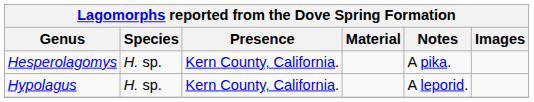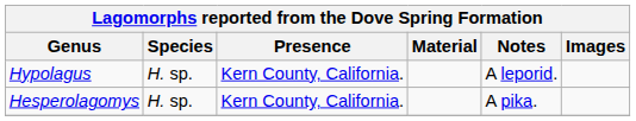 <table class="wikitable" align="center">
 <tr>
 <th colspan="6" align="center"><strong><a href='#'>Lagomorphs</a> reported from the Dove Spring Formation</strong></th>
 </tr>
 <tr>
 <th>Genus</th>
 <th>Species</th>
 <th>Presence</th>
 <th><strong>Material</strong></th>
 <th>Notes</th>
 <th>Images</th>
 </tr>
 <tr>
+<td><em><a href='#'>Hypolagus</a></em></td>
+<td><em>H.</em> sp.</td>
+<td><a href='#'>Kern County, California</a>.</td>
+<td></td>
+<td>A <a href='#'>leporid</a>.</td>
+<td></td>
+</tr>
+<tr>
 <td><em><a href='#'>Hesperolagomys</a></em></td>
 <td><em>H.</em> sp.</td>
 <td><a href='#'>Kern County, California</a>.</td>
 <td></td>
 <td>A <a href='#'>pika</a>.</td>
 <td></td>
 </tr>
 <tr>
-<td><em><a href='#'>Hypolagus</a></em></td>
-<td><em>H.</em> sp.</td>
-<td><a href='#'>Kern County, California</a>.</td>
-<td></td>
-<td>A <a href='#'>leporid</a>.</td>
-<td></td>
-</tr>
-<tr>
 </tr>
 </table>
